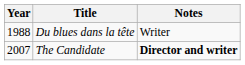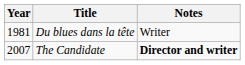 <table class="wikitable sortable">
 <tr>
 <th>Year</th>
 <th>Title</th>
 <th class="unsortable">Notes</th>
 </tr>
 <tr>
-<td>1988</td>
+<td>1981</td>
 <td><em>Du blues dans la tête</em></td>
 <td>Writer</td>
 </tr>
 <tr>
 <td>2007</td>
 <td><em>The Candidate</em></td>
 <td><strong>Director and writer</strong></td>
 </tr>
 </table>
